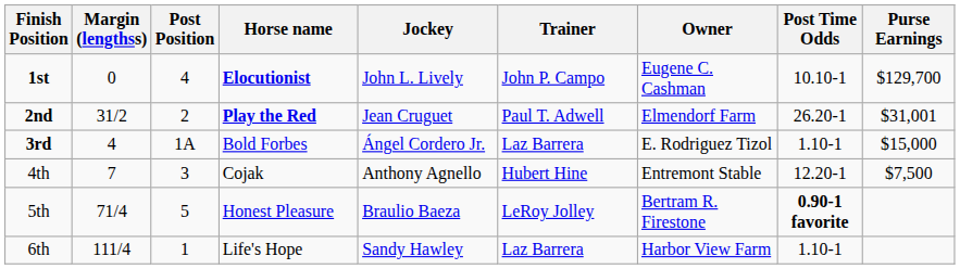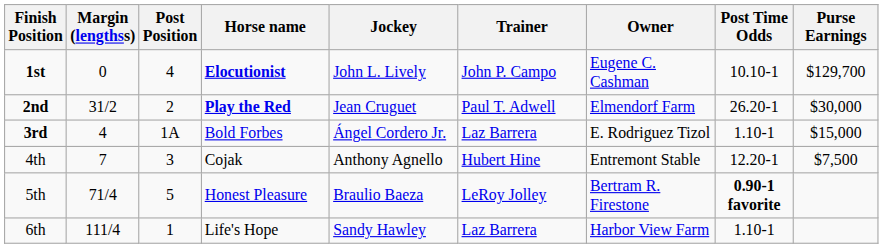 <table class="wikitable sortable" | border="2" cellpadding="1" style="border-collapse: collapse; font-size:90%">
 <tr>
 <th width="45px">Finish <br> Position</th>
 <th width="45px">Margin<br> <span>(<a href='#'>lengths</a>s)</span></th>
 <th width="40px">Post <br> Position</th>
 <th width="110px">Horse name</th>
 <th width="110px">Jockey</th>
 <th width="110px">Trainer</th>
 <th width="110px">Owner</th>
 <th width="65px">Post Time <br> Odds</th>
 <th width="70px">Purse <br> Earnings</th>
 </tr>
 <tr>
 <td align=center><strong>1<span>st</span></strong></td>
 <td align=center>0</td>
 <td align=center>4</td>
 <td><strong><a href='#'>Elocutionist</a></strong></td>
 <td><a href='#'>John L. Lively</a></td>
 <td><a href='#'>John P. Campo</a></td>
 <td><a href='#'>Eugene C. Cashman</a></td>
 <td align=center>10.10-1</td>
 <td align=center>$129,700</td>
 </tr>
 <tr>
 <td align=center><strong>2<span>nd</span></strong></td>
 <td align=center>3<span>1/2</span></td>
 <td align=center>2</td>
 <td><strong><a href='#'>Play the Red</a></strong></td>
 <td><a href='#'>Jean Cruguet</a></td>
 <td><a href='#'>Paul T. Adwell</a></td>
 <td><a href='#'>Elmendorf Farm</a></td>
 <td align=center>26.20-1</td>
-<td align=center>$31,001</td>
+<td align=center>$30,000</td>
 </tr>
 <tr>
 <td align=center><strong>3<span>rd</span></strong></td>
 <td align=center>4</td>
 <td align=center>1A</td>
 <td><a href='#'>Bold Forbes</a></td>
 <td><a href='#'>Ángel Cordero Jr.</a></td>
 <td><a href='#'>Laz Barrera</a></td>
 <td>E. Rodriguez Tizol</td>
 <td align=center>1.10-1</td>
 <td align=center>$15,000</td>
 </tr>
 <tr>
 <td align=center>4<span>th</span></td>
 <td align=center>7</td>
 <td align=center>3</td>
 <td>Cojak</td>
 <td>Anthony Agnello</td>
 <td><a href='#'>Hubert Hine</a></td>
 <td>Entremont Stable</td>
 <td align=center>12.20-1</td>
 <td align=center>$7,500</td>
 </tr>
 <tr>
 <td align=center>5<span>th</span></td>
 <td align=center>7<span>1/4</span></td>
 <td align=center>5</td>
 <td><a href='#'>Honest Pleasure</a></td>
 <td><a href='#'>Braulio Baeza</a></td>
 <td><a href='#'>LeRoy Jolley</a></td>
 <td><a href='#'>Bertram R. Firestone</a></td>
 <td align=center><strong>0.90-1</strong> <br><strong><span>favorite</span></strong></td>
 <td align=center></td>
 </tr>
 <tr>
 <td align=center>6<span>th</span></td>
 <td align=center>11<span>1/4</span></td>
 <td align=center>1</td>
 <td>Life's Hope</td>
 <td><a href='#'>Sandy Hawley</a></td>
 <td><a href='#'>Laz Barrera</a></td>
 <td><a href='#'>Harbor View Farm</a></td>
 <td align=center>1.10-1</td>
 <td></td>
 </tr>
 </table>
